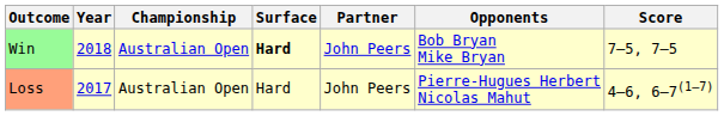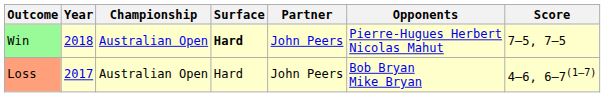 <table class="sortable wikitable">
 <tr>
 <th>Outcome</th>
 <th>Year</th>
 <th>Championship</th>
 <th>Surface</th>
 <th>Partner</th>
 <th>Opponents</th>
 <th class="unsortable">Score</th>
 </tr>
 <tr bgcolor=FFFFCC>
 <td bgcolor=#98FB98>Win</td>
 <td><a href='#'>2018</a></td>
 <td><a href='#'>Australian Open</a></td>
 <td><strong>Hard</strong></td>
 <td> <a href='#'>John Peers</a></td>
-<td> <a href='#'>Bob Bryan</a><br> <a href='#'>Mike Bryan</a></td>
+<td> <a href='#'>Pierre-Hugues Herbert</a><br> <a href='#'>Nicolas Mahut</a></td>
 <td>7–5, 7–5</td>
 </tr>
 <tr bgcolor=FFFFCC>
 <td bgcolor="FFA07A">Loss</td>
 <td><a href='#'>2017</a></td>
 <td>Australian Open</td>
 <td>Hard</td>
 <td> John Peers</td>
-<td> <a href='#'>Pierre-Hugues Herbert</a><br> <a href='#'>Nicolas Mahut</a></td>
+<td> <a href='#'>Bob Bryan</a><br> <a href='#'>Mike Bryan</a></td>
 <td>4–6, 6–7<sup>(1–7)</sup></td>
 </tr>
 </table>
